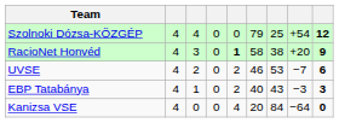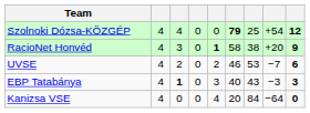 <table class="wikitable" style="text-align:center;">
 <tr>
 <th width=210>Team</th>
 <th width=20></th>
 <th width=20></th>
 <th width=20></th>
 <th width=20></th>
 <th width=20></th>
 <th width=20></th>
 <th width=20></th>
 <th width=20></th>
 </tr>
 <tr style="background:#cfc;">
 <td align="left"> <a href='#'>Szolnoki Dózsa-KÖZGÉP</a></td>
 <td>4</td>
 <td>4</td>
 <td>0</td>
 <td>0</td>
-<td>79</td>
+<td><strong>79</strong></td>
 <td>25</td>
 <td>+54</td>
 <td><strong>12</strong></td>
 </tr>
 <tr style="background:#cfc;">
 <td align="left"> <a href='#'>RacioNet Honvéd</a></td>
 <td>4</td>
 <td>3</td>
 <td>0</td>
 <td><strong>1</strong></td>
 <td>58</td>
 <td>38</td>
 <td>+20</td>
 <td><strong>9</strong></td>
 </tr>
 <tr>
 <td align="left"> <a href='#'>UVSE</a></td>
 <td>4</td>
 <td>2</td>
 <td>0</td>
 <td>2</td>
 <td>46</td>
 <td>53</td>
 <td>−7</td>
 <td><strong>6</strong></td>
 </tr>
 <tr>
 <td align="left"> <a href='#'>EBP Tatabánya</a></td>
 <td>4</td>
-<td>1</td>
+<td><strong>1</strong></td>
 <td>0</td>
-<td>2</td>
+<td>3</td>
 <td>40</td>
 <td>43</td>
 <td>−3</td>
 <td><strong>3</strong></td>
 </tr>
 <tr>
 <td align="left"> <a href='#'>Kanizsa VSE</a></td>
 <td>4</td>
 <td>0</td>
 <td>0</td>
 <td>4</td>
 <td>20</td>
 <td>84</td>
 <td>−64</td>
 <td><strong>0</strong></td>
 </tr>
 </table>
